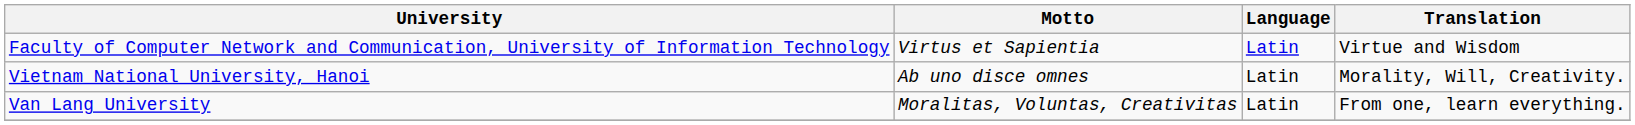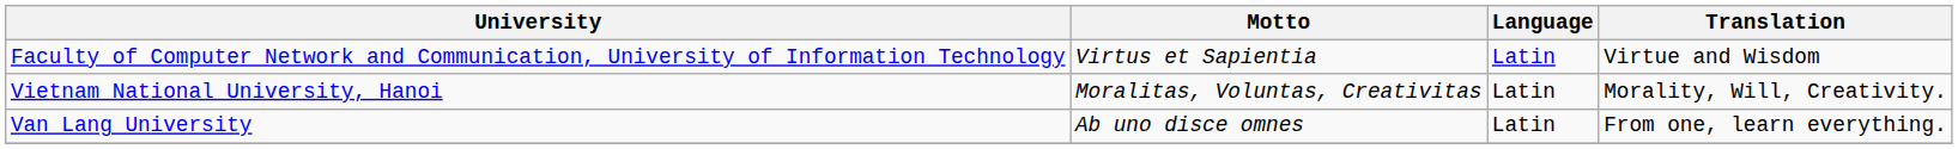 <table class="wikitable sortable plainrowheaders">
 <tr>
 <th>University</th>
 <th>Motto</th>
 <th>Language</th>
 <th>Translation</th>
 </tr>
 <tr>
 <td><a href='#'>Faculty of Computer Network and Communication, University of Information Technology</a></td>
 <td><em>Virtus et Sapientia</em></td>
 <td><a href='#'>Latin</a></td>
 <td>Virtue and Wisdom</td>
 </tr>
 <tr>
 <td><a href='#'>Vietnam National University, Hanoi</a></td>
-<td><em>Ab uno disce omnes</em></td>
+<td><em>Moralitas, Voluntas, Creativitas</em></td>
 <td>Latin</td>
 <td>Morality, Will, Creativity.</td>
 </tr>
 <tr>
 <td><a href='#'>Van Lang University</a></td>
-<td><em>Moralitas, Voluntas, Creativitas</em></td>
+<td><em>Ab uno disce omnes</em></td>
 <td>Latin</td>
 <td>From one, learn everything.</td>
 </tr>
 <tr>
 </tr>
 </table>
